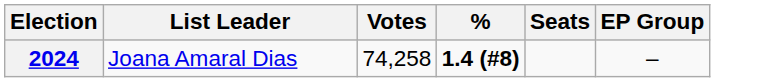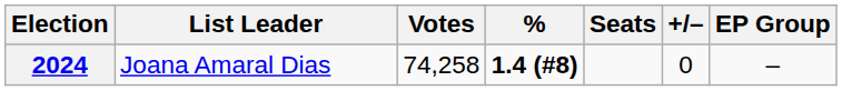 <table class="wikitable" style="text-align:center;">
 <tr>
 <th>Election</th>
 <th width="173px">List Leader</th>
 <th>Votes</th>
 <th>%</th>
 <th>Seats</th>
+<th>+/–</th>
 <th>EP Group</th>
 </tr>
 <tr>
 <th><a href='#'>2024</a></th>
 <td align=left><a href='#'>Joana Amaral Dias</a></td>
 <td>74,258</td>
 <td><strong>1.4 (#8)</strong></td>
 <td></td>
+<td>0</td>
 <td align=center>–</td>
 </tr>
 </table>
